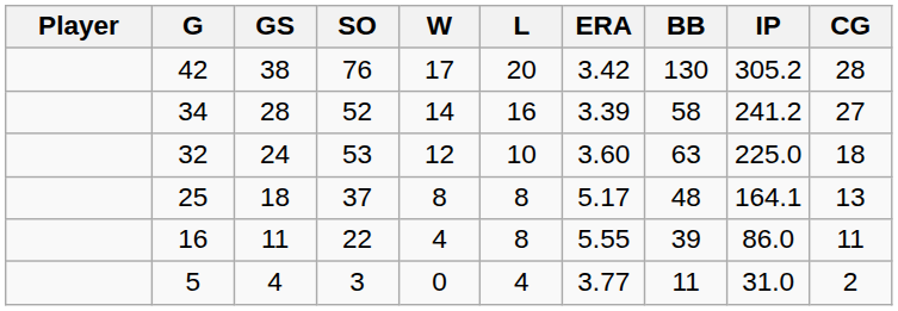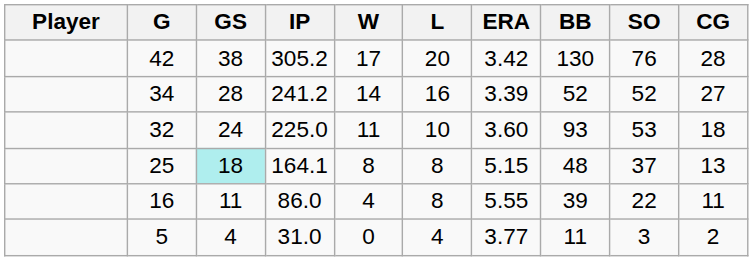 <table class="wikitable sortable">
 <tr>
 <th bgcolor="#DDDDFF" width="16%">Player</th>
 <th bgcolor="#DDDDFF" width="9%">G</th>
 <th bgcolor="#DDDDFF" width="9%">GS</th>
-<th bgcolor="#DDDDFF" width="9%">SO</th>
+<th bgcolor="#DDDDFF" width="9%">IP</th>
 <th bgcolor="#DDDDFF" width="9%">W</th>
 <th bgcolor="#DDDDFF" width="9%">L</th>
 <th bgcolor="#DDDDFF" width="9%">ERA</th>
 <th bgcolor="#DDDDFF" width="9%">BB</th>
-<th bgcolor="#DDDDFF" width="9%">IP</th>
+<th bgcolor="#DDDDFF" width="9%">SO</th>
 <th bgcolor="#DDDDFF" width="9%">CG</th>
 </tr>
 <tr align="center">
 <td></td>
 <td>42</td>
 <td>38</td>
-<td>76</td>
+<td>305.2</td>
 <td>17</td>
 <td>20</td>
 <td>3.42</td>
 <td>130</td>
-<td>305.2</td>
+<td>76</td>
 <td>28</td>
 </tr>
 <tr align="center">
 <td></td>
 <td>34</td>
 <td>28</td>
-<td>52</td>
+<td>241.2</td>
 <td>14</td>
 <td>16</td>
 <td>3.39</td>
-<td>58</td>
-<td>241.2</td>
+<td>52</td>
+<td>52</td>
 <td>27</td>
 </tr>
 <tr align="center">
 <td></td>
 <td>32</td>
 <td>24</td>
-<td>53</td>
-<td>12</td>
+<td>225.0</td>
+<td>11</td>
 <td>10</td>
 <td>3.60</td>
-<td>63</td>
-<td>225.0</td>
+<td>93</td>
+<td>53</td>
 <td>18</td>
 </tr>
 <tr align="center">
 <td></td>
 <td>25</td>
-<td>18</td>
-<td>37</td>
+<td style="background: paleturquoise;">18</td>
+<td>164.1</td>
 <td>8</td>
 <td>8</td>
-<td>5.17</td>
+<td>5.15</td>
 <td>48</td>
-<td>164.1</td>
+<td>37</td>
 <td>13</td>
 </tr>
 <tr align="center">
 <td></td>
 <td>16</td>
 <td>11</td>
-<td>22</td>
+<td>86.0</td>
 <td>4</td>
 <td>8</td>
 <td>5.55</td>
 <td>39</td>
-<td>86.0</td>
+<td>22</td>
 <td>11</td>
 </tr>
 <tr align="center">
 <td></td>
 <td>5</td>
 <td>4</td>
-<td>3</td>
+<td>31.0</td>
 <td>0</td>
 <td>4</td>
 <td>3.77</td>
 <td>11</td>
-<td>31.0</td>
+<td>3</td>
 <td>2</td>
 </tr>
 </table>
